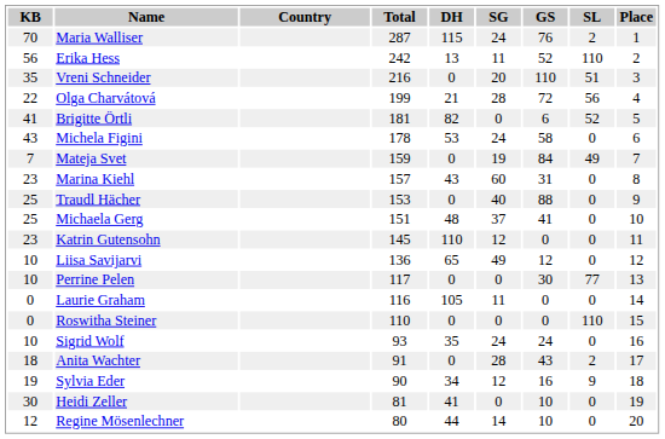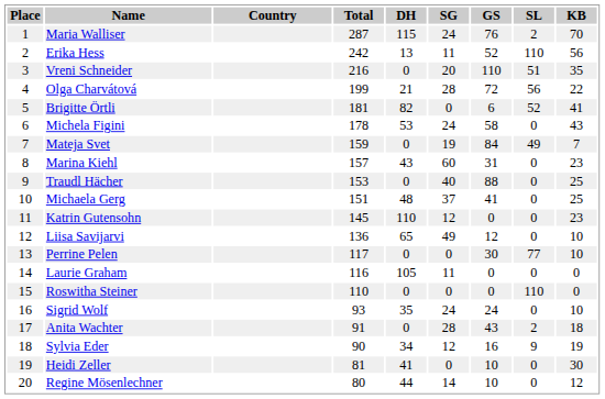 <table border="0" style="border: 1px solid #999; background-color:#FFFFFF; text-align:center; font-size:86%; line-height:15px;">
 <tr align="center" bgcolor="#CCCCCC">
-<th width=40>KB</th>
+<th width=35>Place</th>
 <th width=170>Name</th>
 <th width=120>Country</th>
 <th width=50>Total</th>
 <th width=40>DH</th>
 <th width=40>SG</th>
 <th width=40>GS</th>
 <th width=40>SL</th>
-<th width=35>Place</th>
+<th width=40>KB</th>
 </tr>
 <tr bgcolor="#EFEFEF">
-<td>70</td>
+<td>1</td>
 <td align="left"><a href='#'>Maria Walliser</a></td>
 <td align="left"></td>
 <td>287</td>
 <td>115</td>
 <td>24</td>
 <td>76</td>
 <td>2</td>
-<td>1</td>
+<td>70</td>
 </tr>
 <tr>
-<td>56</td>
+<td>2</td>
 <td align="left"><a href='#'>Erika Hess</a></td>
 <td align="left"></td>
 <td>242</td>
 <td>13</td>
 <td>11</td>
 <td>52</td>
 <td>110</td>
-<td>2</td>
+<td>56</td>
 </tr>
 <tr bgcolor="#EFEFEF">
-<td>35</td>
+<td>3</td>
 <td align="left"><a href='#'>Vreni Schneider</a></td>
 <td align="left"></td>
 <td>216</td>
 <td>0</td>
 <td>20</td>
 <td>110</td>
 <td>51</td>
-<td>3</td>
+<td>35</td>
 </tr>
 <tr>
-<td>22</td>
+<td>4</td>
 <td align="left"><a href='#'>Olga Charvátová</a></td>
 <td align="left"></td>
 <td>199</td>
 <td>21</td>
 <td>28</td>
 <td>72</td>
 <td>56</td>
-<td>4</td>
+<td>22</td>
 </tr>
 <tr bgcolor="#EFEFEF">
-<td>41</td>
+<td>5</td>
 <td align="left"><a href='#'>Brigitte Örtli</a></td>
 <td align="left"></td>
 <td>181</td>
 <td>82</td>
 <td>0</td>
 <td>6</td>
 <td>52</td>
-<td>5</td>
+<td>41</td>
 </tr>
 <tr>
-<td>43</td>
+<td>6</td>
 <td align="left"><a href='#'>Michela Figini</a></td>
 <td align="left"></td>
 <td>178</td>
 <td>53</td>
 <td>24</td>
 <td>58</td>
 <td>0</td>
-<td>6</td>
+<td>43</td>
 </tr>
 <tr bgcolor="#EFEFEF">
 <td>7</td>
 <td align="left"><a href='#'>Mateja Svet</a></td>
 <td align="left"></td>
 <td>159</td>
 <td>0</td>
 <td>19</td>
 <td>84</td>
 <td>49</td>
 <td>7</td>
 </tr>
 <tr>
-<td>23</td>
+<td>8</td>
 <td align="left"><a href='#'>Marina Kiehl</a></td>
 <td align="left"></td>
 <td>157</td>
 <td>43</td>
 <td>60</td>
 <td>31</td>
 <td>0</td>
-<td>8</td>
+<td>23</td>
 </tr>
 <tr bgcolor="#EFEFEF">
-<td>25</td>
+<td>9</td>
 <td align="left"><a href='#'>Traudl Hächer</a></td>
 <td align="left"></td>
 <td>153</td>
 <td>0</td>
 <td>40</td>
 <td>88</td>
 <td>0</td>
-<td>9</td>
+<td>25</td>
 </tr>
 <tr>
-<td>25</td>
+<td>10</td>
 <td align="left"><a href='#'>Michaela Gerg</a></td>
 <td align="left"></td>
 <td>151</td>
 <td>48</td>
 <td>37</td>
 <td>41</td>
 <td>0</td>
-<td>10</td>
+<td>25</td>
 </tr>
 <tr bgcolor="#EFEFEF">
-<td>23</td>
+<td>11</td>
 <td align="left"><a href='#'>Katrin Gutensohn</a></td>
 <td align="left"></td>
 <td>145</td>
 <td>110</td>
 <td>12</td>
 <td>0</td>
 <td>0</td>
-<td>11</td>
+<td>23</td>
 </tr>
 <tr>
-<td>10</td>
+<td>12</td>
 <td align="left"><a href='#'>Liisa Savijarvi</a></td>
 <td align="left"></td>
 <td>136</td>
 <td>65</td>
 <td>49</td>
 <td>12</td>
 <td>0</td>
-<td>12</td>
+<td>10</td>
 </tr>
 <tr bgcolor="#EFEFEF">
-<td>10</td>
+<td>13</td>
 <td align="left"><a href='#'>Perrine Pelen</a></td>
 <td align="left"></td>
 <td>117</td>
 <td>0</td>
 <td>0</td>
 <td>30</td>
 <td>77</td>
-<td>13</td>
+<td>10</td>
 </tr>
 <tr>
-<td>0</td>
+<td>14</td>
 <td align="left"><a href='#'>Laurie Graham</a></td>
 <td align="left"></td>
 <td>116</td>
 <td>105</td>
 <td>11</td>
 <td>0</td>
 <td>0</td>
-<td>14</td>
+<td>0</td>
 </tr>
 <tr bgcolor="#EFEFEF">
-<td>0</td>
+<td>15</td>
 <td align="left"><a href='#'>Roswitha Steiner</a></td>
 <td align="left"></td>
 <td>110</td>
 <td>0</td>
 <td>0</td>
 <td>0</td>
 <td>110</td>
-<td>15</td>
+<td>0</td>
 </tr>
 <tr>
-<td>10</td>
+<td>16</td>
 <td align="left"><a href='#'>Sigrid Wolf</a></td>
 <td align="left"></td>
 <td>93</td>
 <td>35</td>
 <td>24</td>
 <td>24</td>
 <td>0</td>
-<td>16</td>
+<td>10</td>
 </tr>
 <tr bgcolor="#EFEFEF">
-<td>18</td>
+<td>17</td>
 <td align="left"><a href='#'>Anita Wachter</a></td>
 <td align="left"></td>
 <td>91</td>
 <td>0</td>
 <td>28</td>
 <td>43</td>
 <td>2</td>
-<td>17</td>
+<td>18</td>
 </tr>
 <tr>
-<td>19</td>
+<td>18</td>
 <td align="left"><a href='#'>Sylvia Eder</a></td>
 <td align="left"></td>
 <td>90</td>
 <td>34</td>
 <td>12</td>
 <td>16</td>
 <td>9</td>
-<td>18</td>
+<td>19</td>
 </tr>
 <tr bgcolor="#EFEFEF">
-<td>30</td>
+<td>19</td>
 <td align="left"><a href='#'>Heidi Zeller</a></td>
 <td align="left"></td>
 <td>81</td>
 <td>41</td>
 <td>0</td>
 <td>10</td>
 <td>0</td>
-<td>19</td>
+<td>30</td>
 </tr>
 <tr>
-<td>12</td>
+<td>20</td>
 <td align="left"><a href='#'>Regine Mösenlechner</a></td>
 <td align="left"></td>
 <td>80</td>
 <td>44</td>
 <td>14</td>
 <td>10</td>
 <td>0</td>
-<td>20</td>
+<td>12</td>
 </tr>
 </table>
